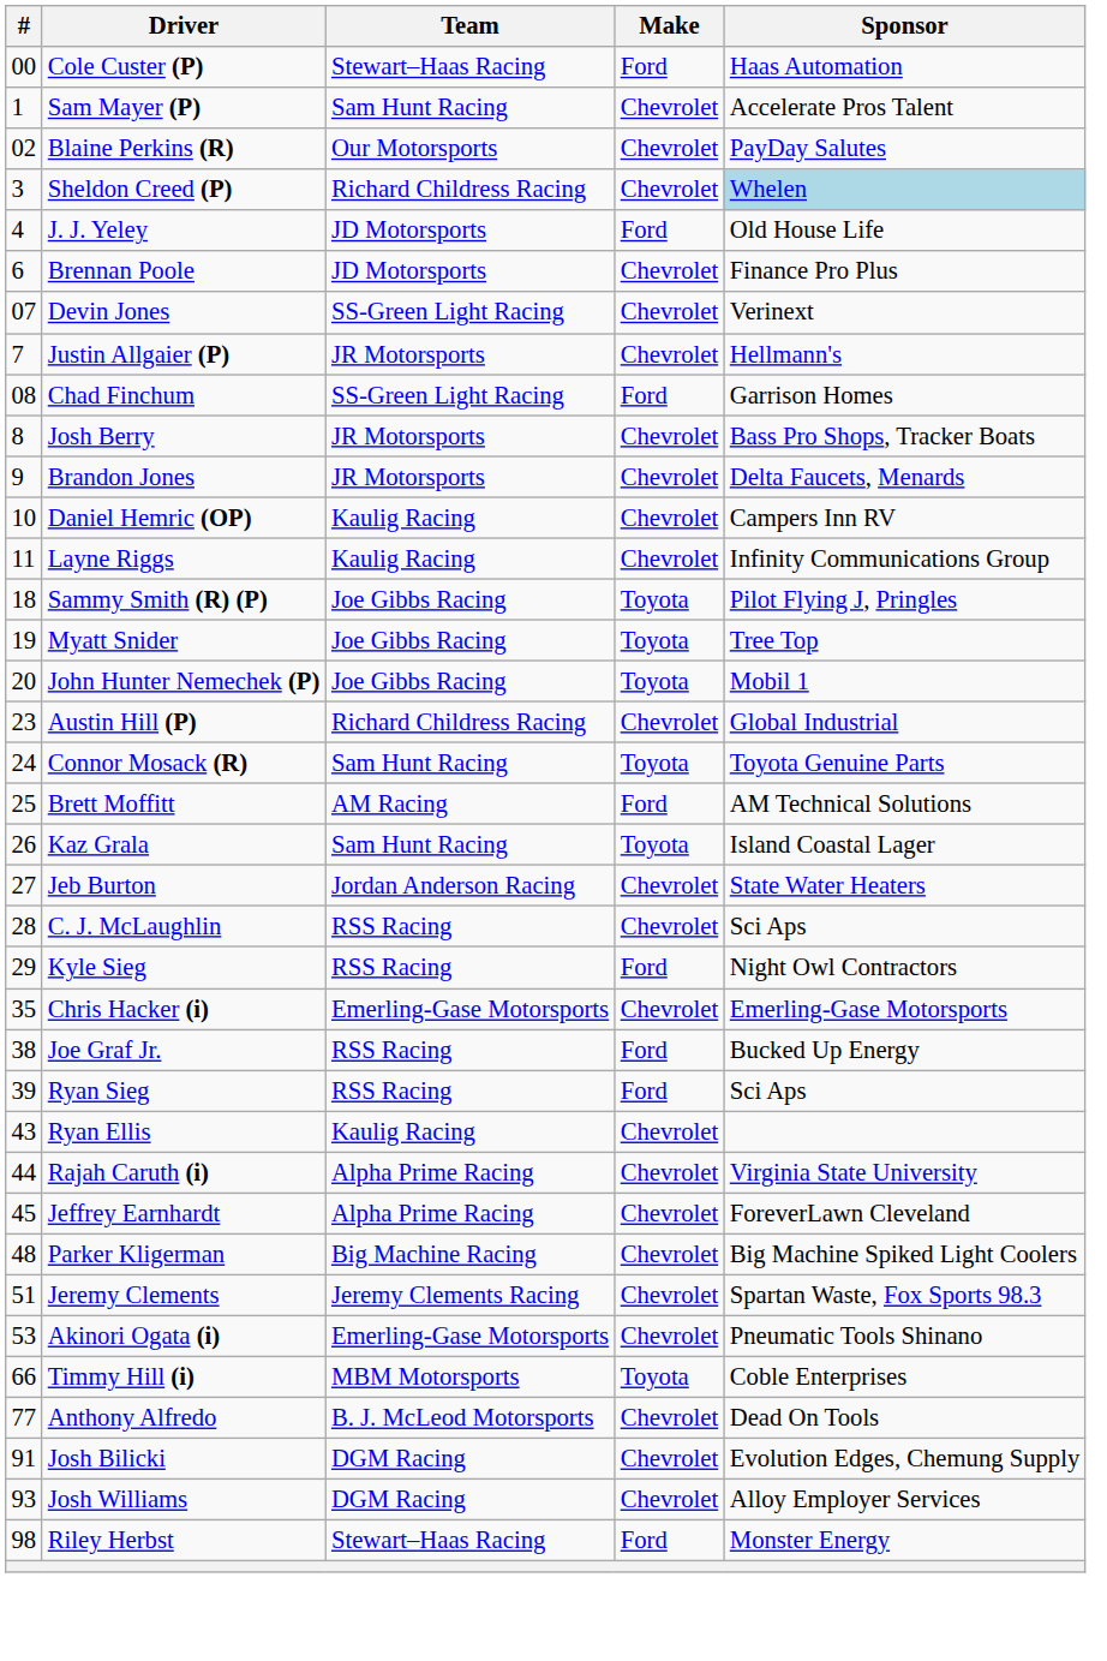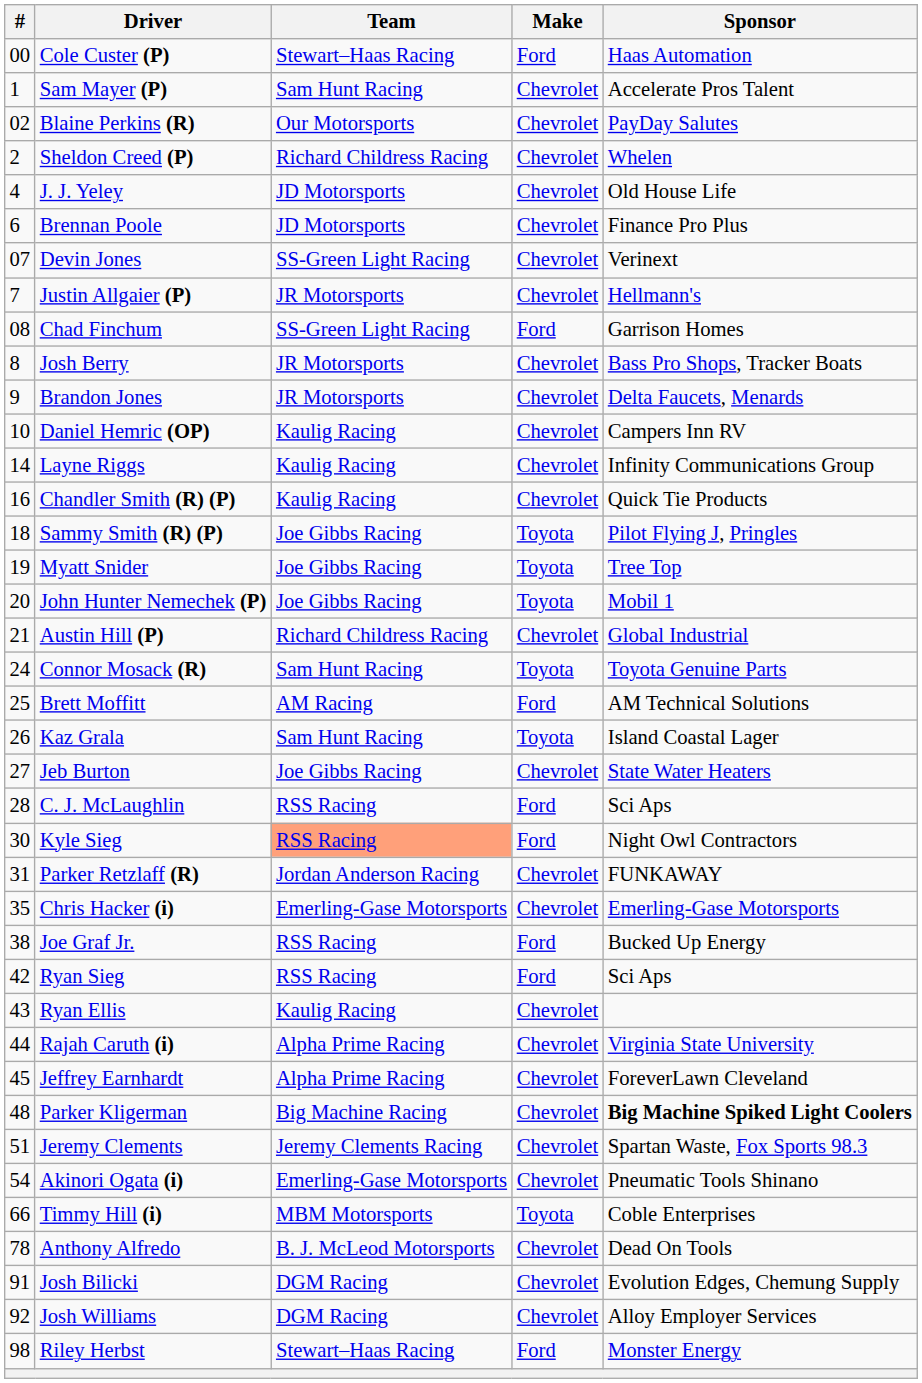 <table class="wikitable" style="font-size: 95%;">
 <tr>
 <th>#</th>
 <th>Driver</th>
 <th>Team</th>
 <th>Make</th>
 <th>Sponsor</th>
 </tr>
 <tr>
 <td>00</td>
 <td><a href='#'>Cole Custer</a> <strong>(P)</strong></td>
 <td><a href='#'>Stewart–Haas Racing</a></td>
 <td><a href='#'>Ford</a></td>
 <td><a href='#'>Haas Automation</a></td>
 </tr>
 <tr>
 <td>1</td>
 <td><a href='#'>Sam Mayer</a> <strong>(P)</strong></td>
 <td><a href='#'>Sam Hunt Racing</a></td>
 <td><a href='#'>Chevrolet</a></td>
 <td>Accelerate Pros Talent</td>
 </tr>
 <tr>
 <td>02</td>
 <td><a href='#'>Blaine Perkins</a> <strong>(R)</strong></td>
 <td><a href='#'>Our Motorsports</a></td>
 <td><a href='#'>Chevrolet</a></td>
 <td><a href='#'>PayDay Salutes</a></td>
 </tr>
 <tr>
-<td>3</td>
+<td>2</td>
 <td><a href='#'>Sheldon Creed</a> <strong>(P)</strong></td>
 <td><a href='#'>Richard Childress Racing</a></td>
 <td><a href='#'>Chevrolet</a></td>
-<td style="background: lightblue;"><a href='#'>Whelen</a></td>
+<td><a href='#'>Whelen</a></td>
 </tr>
 <tr>
 <td>4</td>
 <td><a href='#'>J. J. Yeley</a></td>
 <td><a href='#'>JD Motorsports</a></td>
-<td><a href='#'>Ford</a></td>
+<td><a href='#'>Chevrolet</a></td>
 <td>Old House Life</td>
 </tr>
 <tr>
 <td>6</td>
 <td><a href='#'>Brennan Poole</a></td>
 <td><a href='#'>JD Motorsports</a></td>
 <td><a href='#'>Chevrolet</a></td>
 <td>Finance Pro Plus</td>
 </tr>
 <tr>
 <td>07</td>
 <td><a href='#'>Devin Jones</a></td>
 <td><a href='#'>SS-Green Light Racing</a></td>
 <td><a href='#'>Chevrolet</a></td>
 <td>Verinext</td>
 </tr>
 <tr>
 <td>7</td>
 <td><a href='#'>Justin Allgaier</a> <strong>(P)</strong></td>
 <td><a href='#'>JR Motorsports</a></td>
 <td><a href='#'>Chevrolet</a></td>
 <td><a href='#'>Hellmann's</a></td>
 </tr>
 <tr>
 <td>08</td>
 <td><a href='#'>Chad Finchum</a></td>
 <td><a href='#'>SS-Green Light Racing</a></td>
 <td><a href='#'>Ford</a></td>
 <td>Garrison Homes</td>
 </tr>
 <tr>
 <td>8</td>
 <td><a href='#'>Josh Berry</a></td>
 <td><a href='#'>JR Motorsports</a></td>
 <td><a href='#'>Chevrolet</a></td>
 <td><a href='#'>Bass Pro Shops</a>, Tracker Boats</td>
 </tr>
 <tr>
 <td>9</td>
 <td><a href='#'>Brandon Jones</a></td>
 <td><a href='#'>JR Motorsports</a></td>
 <td><a href='#'>Chevrolet</a></td>
 <td><a href='#'>Delta Faucets</a>, <a href='#'>Menards</a></td>
 </tr>
 <tr>
 <td>10</td>
 <td><a href='#'>Daniel Hemric</a> <strong>(OP)</strong></td>
 <td><a href='#'>Kaulig Racing</a></td>
 <td><a href='#'>Chevrolet</a></td>
 <td>Campers Inn RV</td>
 </tr>
 <tr>
-<td>11</td>
+<td>14</td>
 <td><a href='#'>Layne Riggs</a></td>
 <td><a href='#'>Kaulig Racing</a></td>
 <td><a href='#'>Chevrolet</a></td>
 <td>Infinity Communications Group</td>
+</tr>
+<tr>
+<td>16</td>
+<td><a href='#'>Chandler Smith</a> <strong>(R)</strong> <strong>(P)</strong></td>
+<td><a href='#'>Kaulig Racing</a></td>
+<td><a href='#'>Chevrolet</a></td>
+<td>Quick Tie Products</td>
 </tr>
 <tr>
 <td>18</td>
 <td><a href='#'>Sammy Smith</a> <strong>(R)</strong> <strong>(P)</strong></td>
 <td><a href='#'>Joe Gibbs Racing</a></td>
 <td><a href='#'>Toyota</a></td>
 <td><a href='#'>Pilot Flying J</a>, <a href='#'>Pringles</a></td>
 </tr>
 <tr>
 <td>19</td>
 <td><a href='#'>Myatt Snider</a></td>
 <td><a href='#'>Joe Gibbs Racing</a></td>
 <td><a href='#'>Toyota</a></td>
 <td><a href='#'>Tree Top</a></td>
 </tr>
 <tr>
 <td>20</td>
 <td nowrap><a href='#'>John Hunter Nemechek</a> <strong>(P)</strong></td>
 <td><a href='#'>Joe Gibbs Racing</a></td>
 <td><a href='#'>Toyota</a></td>
 <td><a href='#'>Mobil 1</a></td>
 </tr>
 <tr>
-<td>23</td>
+<td>21</td>
 <td><a href='#'>Austin Hill</a> <strong>(P)</strong></td>
 <td><a href='#'>Richard Childress Racing</a></td>
 <td><a href='#'>Chevrolet</a></td>
 <td><a href='#'>Global Industrial</a></td>
 </tr>
 <tr>
 <td>24</td>
 <td><a href='#'>Connor Mosack</a> <strong>(R)</strong></td>
 <td><a href='#'>Sam Hunt Racing</a></td>
 <td><a href='#'>Toyota</a></td>
 <td><a href='#'>Toyota Genuine Parts</a></td>
 </tr>
 <tr>
 <td>25</td>
 <td><a href='#'>Brett Moffitt</a></td>
 <td><a href='#'>AM Racing</a></td>
 <td><a href='#'>Ford</a></td>
 <td>AM Technical Solutions</td>
 </tr>
 <tr>
 <td>26</td>
 <td><a href='#'>Kaz Grala</a></td>
 <td><a href='#'>Sam Hunt Racing</a></td>
 <td><a href='#'>Toyota</a></td>
 <td>Island Coastal Lager</td>
 </tr>
 <tr>
 <td>27</td>
 <td><a href='#'>Jeb Burton</a></td>
-<td nowrap=""><a href='#'>Jordan Anderson Racing</a></td>
+<td><a href='#'>Joe Gibbs Racing</a></td>
 <td><a href='#'>Chevrolet</a></td>
 <td><a href='#'>State Water Heaters</a></td>
 </tr>
 <tr>
 <td>28</td>
 <td><a href='#'>C. J. McLaughlin</a></td>
 <td nowrap=""><a href='#'>RSS Racing</a></td>
-<td><a href='#'>Chevrolet</a></td>
+<td><a href='#'>Ford</a></td>
 <td>Sci Aps</td>
 </tr>
 <tr>
-<td>29</td>
+<td>30</td>
 <td><a href='#'>Kyle Sieg</a></td>
-<td><a href='#'>RSS Racing</a></td>
+<td style="background: lightsalmon;"><a href='#'>RSS Racing</a></td>
 <td><a href='#'>Ford</a></td>
 <td>Night Owl Contractors</td>
+</tr>
+<tr>
+<td>31</td>
+<td><a href='#'>Parker Retzlaff</a> <strong>(R)</strong></td>
+<td><a href='#'>Jordan Anderson Racing</a></td>
+<td><a href='#'>Chevrolet</a></td>
+<td>FUNKAWAY</td>
 </tr>
 <tr>
 <td>35</td>
 <td><a href='#'>Chris Hacker</a> <strong>(i)</strong></td>
 <td nowrap><a href='#'>Emerling-Gase Motorsports</a></td>
 <td><a href='#'>Chevrolet</a></td>
 <td><a href='#'>Emerling-Gase Motorsports</a></td>
 </tr>
 <tr>
 <td>38</td>
 <td><a href='#'>Joe Graf Jr.</a></td>
 <td><a href='#'>RSS Racing</a></td>
 <td><a href='#'>Ford</a></td>
 <td>Bucked Up Energy</td>
 </tr>
 <tr>
-<td>39</td>
+<td>42</td>
 <td><a href='#'>Ryan Sieg</a></td>
 <td><a href='#'>RSS Racing</a></td>
 <td><a href='#'>Ford</a></td>
 <td>Sci Aps</td>
 </tr>
 <tr>
 <td>43</td>
 <td><a href='#'>Ryan Ellis</a></td>
 <td><a href='#'>Kaulig Racing</a></td>
 <td><a href='#'>Chevrolet</a></td>
 <td></td>
 </tr>
 <tr>
 <td>44</td>
 <td><a href='#'>Rajah Caruth</a> <strong>(i)</strong></td>
 <td><a href='#'>Alpha Prime Racing</a></td>
 <td><a href='#'>Chevrolet</a></td>
 <td><a href='#'>Virginia State University</a></td>
 </tr>
 <tr>
 <td>45</td>
 <td><a href='#'>Jeffrey Earnhardt</a></td>
 <td><a href='#'>Alpha Prime Racing</a></td>
 <td><a href='#'>Chevrolet</a></td>
 <td>ForeverLawn Cleveland</td>
 </tr>
 <tr>
 <td>48</td>
 <td><a href='#'>Parker Kligerman</a></td>
 <td><a href='#'>Big Machine Racing</a></td>
 <td><a href='#'>Chevrolet</a></td>
-<td>Big Machine Spiked Light Coolers</td>
+<td><strong>Big Machine Spiked Light Coolers</strong></td>
 </tr>
 <tr>
 <td>51</td>
 <td><a href='#'>Jeremy Clements</a></td>
 <td><a href='#'>Jeremy Clements Racing</a></td>
 <td><a href='#'>Chevrolet</a></td>
 <td>Spartan Waste, <a href='#'>Fox Sports 98.3</a></td>
 </tr>
 <tr>
-<td>53</td>
+<td>54</td>
 <td><a href='#'>Akinori Ogata</a> <strong>(i)</strong></td>
 <td><a href='#'>Emerling-Gase Motorsports</a></td>
 <td><a href='#'>Chevrolet</a></td>
 <td>Pneumatic Tools Shinano</td>
 </tr>
 <tr>
 <td>66</td>
 <td><a href='#'>Timmy Hill</a> <strong>(i)</strong></td>
 <td><a href='#'>MBM Motorsports</a></td>
 <td><a href='#'>Toyota</a></td>
 <td>Coble Enterprises</td>
 </tr>
 <tr>
-<td>77</td>
+<td>78</td>
 <td><a href='#'>Anthony Alfredo</a></td>
 <td><a href='#'>B. J. McLeod Motorsports</a></td>
 <td><a href='#'>Chevrolet</a></td>
 <td>Dead On Tools</td>
 </tr>
 <tr>
 <td>91</td>
 <td><a href='#'>Josh Bilicki</a></td>
 <td><a href='#'>DGM Racing</a></td>
 <td><a href='#'>Chevrolet</a></td>
 <td nowrap>Evolution Edges, Chemung Supply</td>
 </tr>
 <tr>
-<td>93</td>
+<td>92</td>
 <td><a href='#'>Josh Williams</a></td>
 <td><a href='#'>DGM Racing</a></td>
 <td><a href='#'>Chevrolet</a></td>
 <td>Alloy Employer Services</td>
 </tr>
 <tr>
 <td>98</td>
 <td><a href='#'>Riley Herbst</a></td>
 <td><a href='#'>Stewart–Haas Racing</a></td>
 <td><a href='#'>Ford</a></td>
 <td><a href='#'>Monster Energy</a></td>
 </tr>
 <tr>
 <th colspan="5"></th>
 </tr>
 </table>
